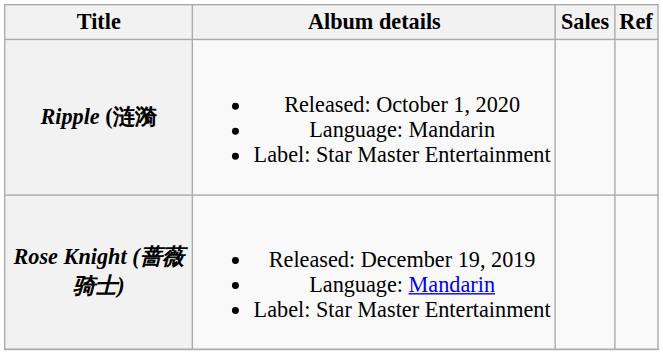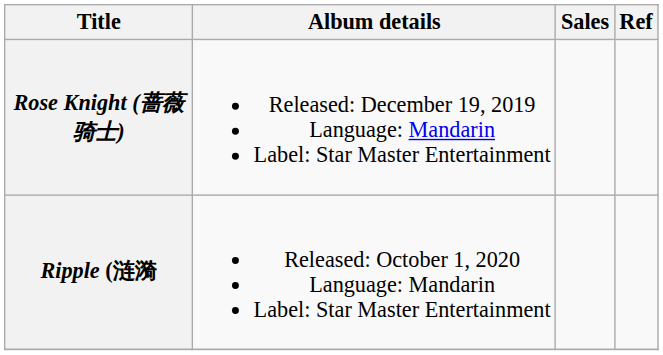 <table class="wikitable plainrowheaders" style="text-align:center;">
 <tr>
 <th scope="col" style="width:8em;">Title</th>
 <th scope="col">Album details</th>
 <th scope="col">Sales</th>
 <th>Ref</th>
 </tr>
 <tr>
+<th scope="row"><em>Rose Knight (蔷薇骑士)</em></th>
+<td><br><ul><li>Released: December 19, 2019</li><li>Language: <a href='#'>Mandarin</a></li><li>Label:  Star Master Entertainment</li></ul></td>
+<td></td>
+<td></td>
+</tr>
+<tr>
 <th scope="row"><em>Ripple</em> (涟漪</th>
 <td><br><ul><li>Released: October 1, 2020</li><li>Language: Mandarin</li><li>Label: Star Master Entertainment</li></ul></td>
 <td></td>
 <td></td>
 </tr>
 <tr>
-<th scope="row"><em>Rose Knight (蔷薇骑士)</em></th>
-<td><br><ul><li>Released: December 19, 2019</li><li>Language: <a href='#'>Mandarin</a></li><li>Label:  Star Master Entertainment</li></ul></td>
-<td></td>
-<td></td>
-</tr>
-<tr>
 </tr>
 </table>
